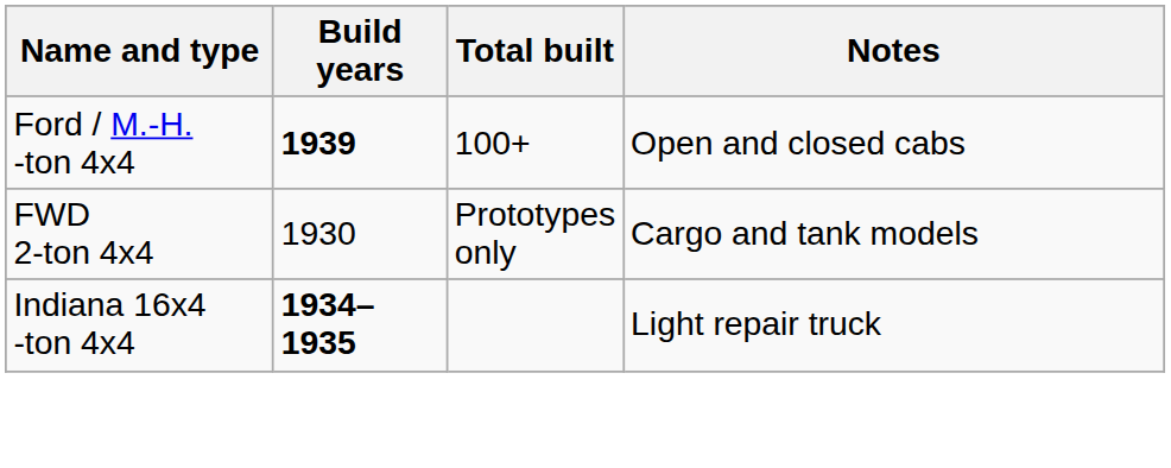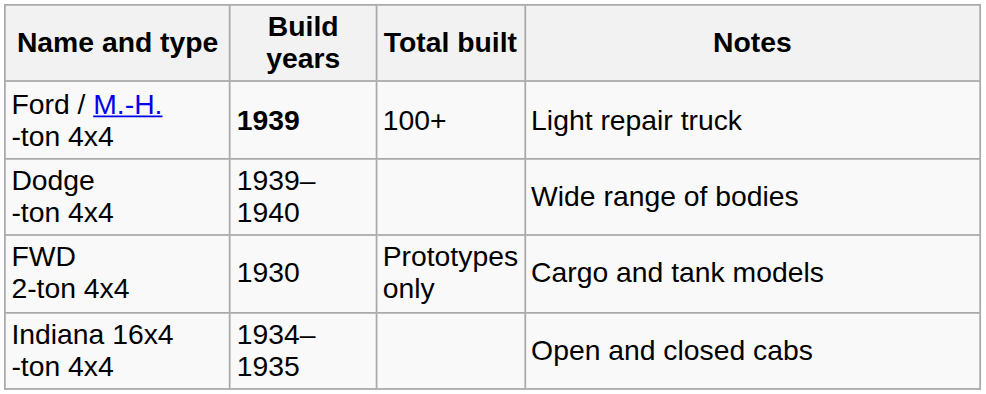 <table class="wikitable">
 <tr>
 <th style="width: 120px;">Name and type</th>
 <th style="width: 75px;">Build years</th>
 <th style="width: 60px;">Total built</th>
 <th style="width: 250px;">Notes</th>
 </tr>
 <tr>
 <td>Ford / <a href='#'>M.-H.</a><br>-ton 4x4</td>
 <td><strong>1939</strong></td>
 <td>100+</td>
-<td>Open and closed cabs</td>
+<td>Light repair truck</td>
+</tr>
+<tr>
+<td>Dodge<br>-ton 4x4</td>
+<td>1939–1940</td>
+<td></td>
+<td>Wide range of bodies</td>
 </tr>
 <tr>
 <td>FWD<br>2-ton 4x4</td>
 <td>1930</td>
 <td>Prototypes only</td>
 <td>Cargo and tank models</td>
 </tr>
 <tr>
 <td>Indiana 16x4<br>-ton 4x4</td>
-<td><strong>1934–1935</strong></td>
+<td>1934–1935</td>
 <td></td>
-<td>Light repair truck</td>
+<td>Open and closed cabs</td>
 </tr>
 </table>
